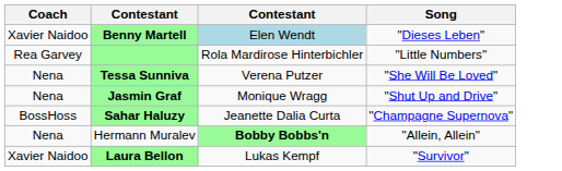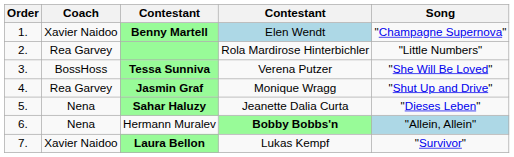 <table class="wikitable sortable" style="text-align: center; width: auto;">
 <tr class="hintergrundfarbe5">
+<th>Order</th>
 <th>Coach</th>
 <th>Contestant</th>
 <th>Contestant</th>
 <th>Song</th>
 </tr>
 <tr>
+<td>1.</td>
 <td>Xavier Naidoo</td>
 <th style="background:palegreen">Benny Martell</th>
 <td style="background: lightblue;">Elen Wendt</td>
-<td>"<a href='#'>Dieses Leben</a>"</td>
+<td>"<a href='#'>Champagne Supernova</a>"</td>
 </tr>
 <tr>
+<td>2.</td>
 <td>Rea Garvey</td>
 <th style="background:palegreen"></th>
 <td>Rola Mardirose Hinterbichler</td>
 <td>"Little Numbers"</td>
 </tr>
 <tr>
-<td>Nena</td>
+<td>3.</td>
+<td>BossHoss</td>
 <th style="background:palegreen">Tessa Sunniva</th>
 <td>Verena Putzer</td>
 <td>"<a href='#'>She Will Be Loved</a>"</td>
 </tr>
 <tr>
-<td>Nena</td>
+<td>4.</td>
+<td>Rea Garvey</td>
 <th style="background:palegreen">Jasmin Graf</th>
 <td>Monique Wragg</td>
 <td>"<a href='#'>Shut Up and Drive</a>"</td>
 </tr>
 <tr>
-<td>BossHoss</td>
+<td>5.</td>
+<td>Nena</td>
 <th style="background:palegreen">Sahar Haluzy</th>
 <td>Jeanette Dalia Curta</td>
-<td>"<a href='#'>Champagne Supernova</a>"</td>
+<td>"<a href='#'>Dieses Leben</a>"</td>
 </tr>
 <tr>
+<td>6.</td>
 <td>Nena</td>
 <td>Hermann Muralev</td>
 <th style="background:palegreen">Bobby Bobbs'n</th>
-<td>"Allein, Allein"</td>
+<td style="background: lightblue;">"Allein, Allein"</td>
 </tr>
 <tr>
+<td>7.</td>
 <td>Xavier Naidoo</td>
 <th style="background:palegreen">Laura Bellon</th>
 <td>Lukas Kempf</td>
 <td>"<a href='#'>Survivor</a>"</td>
 </tr>
 </table>
